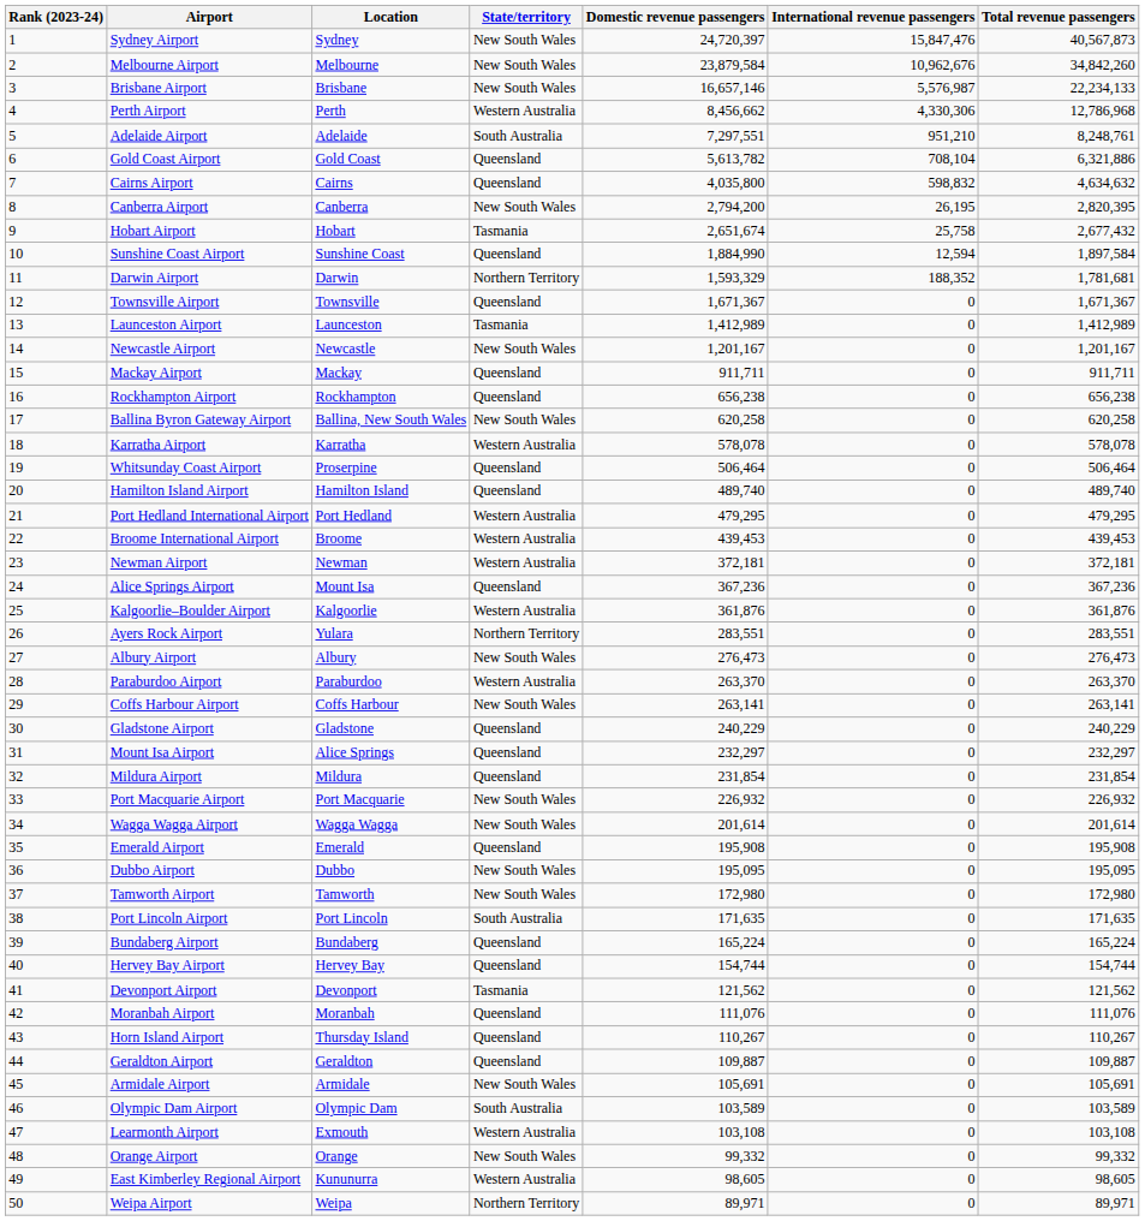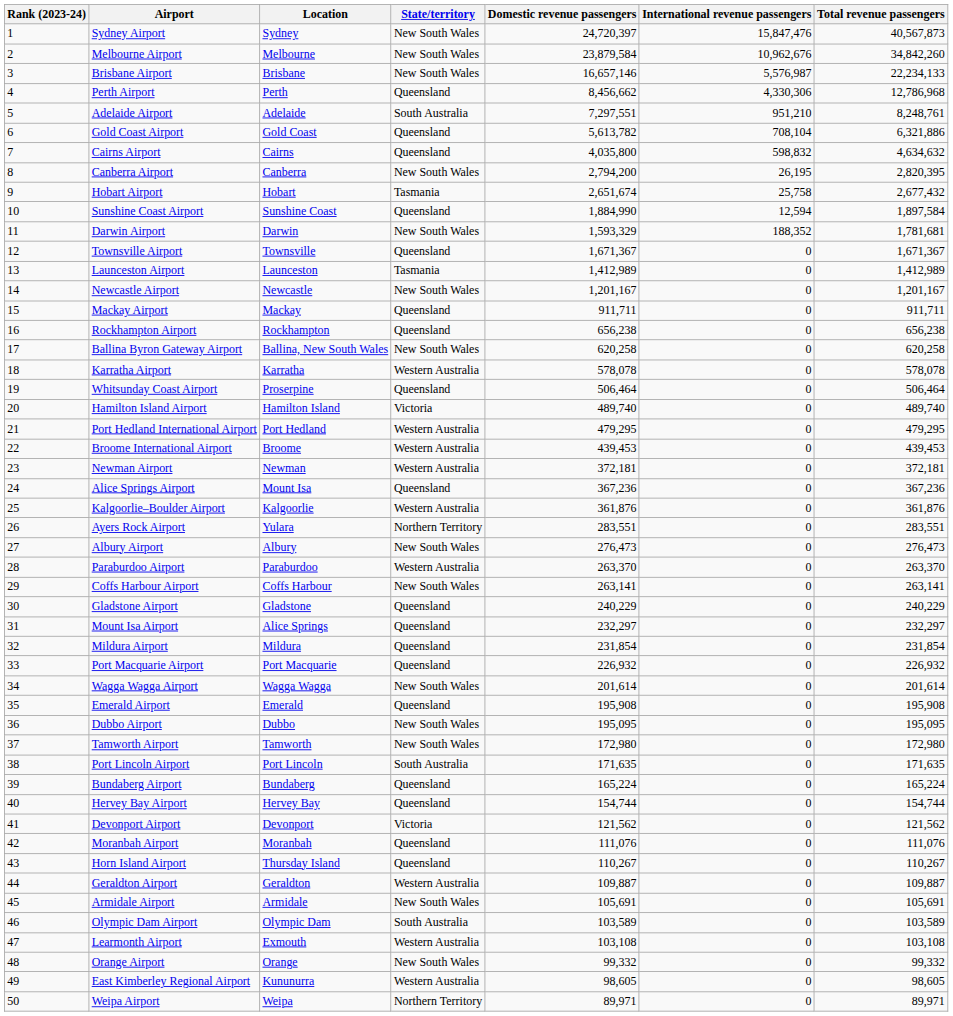 <table class="wikitable sortable" style="border-collapse:collapse; text-align:left; font-size:85%">
 <tr>
 <th>Rank (2023-24)</th>
 <th>Airport</th>
 <th>Location</th>
 <th><a href='#'>State/territory</a></th>
 <th>Domestic revenue passengers</th>
 <th>International revenue passengers</th>
 <th>Total revenue passengers</th>
 </tr>
 <tr>
 <td>1</td>
 <td><a href='#'>Sydney Airport</a></td>
 <td><a href='#'>Sydney</a></td>
 <td>New South Wales</td>
 <td align=right>24,720,397</td>
 <td align=right>15,847,476</td>
 <td align=right>40,567,873</td>
 </tr>
 <tr>
 <td>2</td>
 <td><a href='#'>Melbourne Airport</a></td>
 <td><a href='#'>Melbourne</a></td>
 <td>New South Wales</td>
 <td align=right>23,879,584</td>
 <td align=right>10,962,676</td>
 <td align=right>34,842,260</td>
 </tr>
 <tr>
 <td>3</td>
 <td><a href='#'>Brisbane Airport</a></td>
 <td><a href='#'>Brisbane</a></td>
 <td>New South Wales</td>
 <td align=right>16,657,146</td>
 <td align=right>5,576,987</td>
 <td align=right>22,234,133</td>
 </tr>
 <tr>
 <td>4</td>
 <td><a href='#'>Perth Airport</a></td>
 <td><a href='#'>Perth</a></td>
-<td>Western Australia</td>
+<td>Queensland</td>
 <td align=right>8,456,662</td>
 <td align=right>4,330,306</td>
 <td align=right>12,786,968</td>
 </tr>
 <tr>
 <td>5</td>
 <td><a href='#'>Adelaide Airport</a></td>
 <td><a href='#'>Adelaide</a></td>
 <td>South Australia</td>
 <td align=right>7,297,551</td>
 <td align=right>951,210</td>
 <td align=right>8,248,761</td>
 </tr>
 <tr>
 <td>6</td>
 <td><a href='#'>Gold Coast Airport</a></td>
 <td><a href='#'>Gold Coast</a></td>
 <td>Queensland</td>
 <td align=right>5,613,782</td>
 <td align=right>708,104</td>
 <td align=right>6,321,886</td>
 </tr>
 <tr>
 <td>7</td>
 <td><a href='#'>Cairns Airport</a></td>
 <td><a href='#'>Cairns</a></td>
 <td>Queensland</td>
 <td align=right>4,035,800</td>
 <td align=right>598,832</td>
 <td align=right>4,634,632</td>
 </tr>
 <tr>
 <td>8</td>
 <td><a href='#'>Canberra Airport</a></td>
 <td><a href='#'>Canberra</a></td>
 <td>New South Wales</td>
 <td align=right>2,794,200</td>
 <td align=right>26,195</td>
 <td align=right>2,820,395</td>
 </tr>
 <tr>
 <td>9</td>
 <td><a href='#'>Hobart Airport</a></td>
 <td><a href='#'>Hobart</a></td>
 <td>Tasmania</td>
 <td align=right>2,651,674</td>
 <td align=right>25,758</td>
 <td align=right>2,677,432</td>
 </tr>
 <tr>
 <td>10</td>
 <td><a href='#'>Sunshine Coast Airport</a></td>
 <td><a href='#'>Sunshine Coast</a></td>
 <td>Queensland</td>
 <td align=right>1,884,990</td>
 <td align=right>12,594</td>
 <td align=right>1,897,584</td>
 </tr>
 <tr>
 <td>11</td>
 <td><a href='#'>Darwin Airport</a></td>
 <td><a href='#'>Darwin</a></td>
-<td>Northern Territory</td>
+<td>New South Wales</td>
 <td align=right>1,593,329</td>
 <td align=right>188,352</td>
 <td align=right>1,781,681</td>
 </tr>
 <tr>
 <td>12</td>
 <td><a href='#'>Townsville Airport</a></td>
 <td><a href='#'>Townsville</a></td>
 <td>Queensland</td>
 <td align=right>1,671,367</td>
 <td align=right>0</td>
 <td align=right>1,671,367</td>
 </tr>
 <tr>
 <td>13</td>
 <td><a href='#'>Launceston Airport</a></td>
 <td><a href='#'>Launceston</a></td>
 <td>Tasmania</td>
 <td align=right>1,412,989</td>
 <td align=right>0</td>
 <td align=right>1,412,989</td>
 </tr>
 <tr>
 <td>14</td>
 <td><a href='#'>Newcastle Airport</a></td>
 <td><a href='#'>Newcastle</a></td>
 <td>New South Wales</td>
 <td align=right>1,201,167</td>
 <td align=right>0</td>
 <td align=right>1,201,167</td>
 </tr>
 <tr>
 <td>15</td>
 <td><a href='#'>Mackay Airport</a></td>
 <td><a href='#'>Mackay</a></td>
 <td>Queensland</td>
 <td align=right>911,711</td>
 <td align=right>0</td>
 <td align=right>911,711</td>
 </tr>
 <tr>
 <td>16</td>
 <td><a href='#'>Rockhampton Airport</a></td>
 <td><a href='#'>Rockhampton</a></td>
 <td>Queensland</td>
 <td align=right>656,238</td>
 <td align=right>0</td>
 <td align=right>656,238</td>
 </tr>
 <tr>
 <td>17</td>
 <td><a href='#'>Ballina Byron Gateway Airport</a></td>
 <td><a href='#'>Ballina, New South Wales</a></td>
 <td>New South Wales</td>
 <td align=right>620,258</td>
 <td align=right>0</td>
 <td align=right>620,258</td>
 </tr>
 <tr>
 <td>18</td>
 <td><a href='#'>Karratha Airport</a></td>
 <td><a href='#'>Karratha</a></td>
 <td>Western Australia</td>
 <td align=right>578,078</td>
 <td align=right>0</td>
 <td align=right>578,078</td>
 </tr>
 <tr>
 <td>19</td>
 <td><a href='#'>Whitsunday Coast Airport</a></td>
 <td><a href='#'>Proserpine</a></td>
 <td>Queensland</td>
 <td align=right>506,464</td>
 <td align=right>0</td>
 <td align=right>506,464</td>
 </tr>
 <tr>
 <td>20</td>
 <td><a href='#'>Hamilton Island Airport</a></td>
 <td><a href='#'>Hamilton Island</a></td>
-<td>Queensland</td>
+<td>Victoria</td>
 <td align=right>489,740</td>
 <td align=right>0</td>
 <td align=right>489,740</td>
 </tr>
 <tr>
 <td>21</td>
 <td><a href='#'>Port Hedland International Airport</a></td>
 <td><a href='#'>Port Hedland</a></td>
 <td>Western Australia</td>
 <td align=right>479,295</td>
 <td align=right>0</td>
 <td align=right>479,295</td>
 </tr>
 <tr>
 <td>22</td>
 <td><a href='#'>Broome International Airport</a></td>
 <td><a href='#'>Broome</a></td>
 <td>Western Australia</td>
 <td align=right>439,453</td>
 <td align=right>0</td>
 <td align=right>439,453</td>
 </tr>
 <tr>
 <td>23</td>
 <td><a href='#'>Newman Airport</a></td>
 <td><a href='#'>Newman</a></td>
 <td>Western Australia</td>
 <td align=right>372,181</td>
 <td align=right>0</td>
 <td align=right>372,181</td>
 </tr>
 <tr>
 <td>24</td>
 <td><a href='#'>Alice Springs Airport</a></td>
 <td><a href='#'>Mount Isa</a></td>
 <td>Queensland</td>
 <td align=right>367,236</td>
 <td align=right>0</td>
 <td align=right>367,236</td>
 </tr>
 <tr>
 <td>25</td>
 <td><a href='#'>Kalgoorlie–Boulder Airport</a></td>
 <td><a href='#'>Kalgoorlie</a></td>
 <td>Western Australia</td>
 <td align=right>361,876</td>
 <td align=right>0</td>
 <td align=right>361,876</td>
 </tr>
 <tr>
 <td>26</td>
 <td><a href='#'>Ayers Rock Airport</a></td>
 <td><a href='#'>Yulara</a></td>
 <td>Northern Territory</td>
 <td align=right>283,551</td>
 <td align=right>0</td>
 <td align=right>283,551</td>
 </tr>
 <tr>
 <td>27</td>
 <td><a href='#'>Albury Airport</a></td>
 <td><a href='#'>Albury</a></td>
 <td>New South Wales</td>
 <td align=right>276,473</td>
 <td align=right>0</td>
 <td align=right>276,473</td>
 </tr>
 <tr>
 <td>28</td>
 <td><a href='#'>Paraburdoo Airport</a></td>
 <td><a href='#'>Paraburdoo</a></td>
 <td>Western Australia</td>
 <td align=right>263,370</td>
 <td align=right>0</td>
 <td align=right>263,370</td>
 </tr>
 <tr>
 <td>29</td>
 <td><a href='#'>Coffs Harbour Airport</a></td>
 <td><a href='#'>Coffs Harbour</a></td>
 <td>New South Wales</td>
 <td align=right>263,141</td>
 <td align=right>0</td>
 <td align=right>263,141</td>
 </tr>
 <tr>
 <td>30</td>
 <td><a href='#'>Gladstone Airport</a></td>
 <td><a href='#'>Gladstone</a></td>
 <td>Queensland</td>
 <td align=right>240,229</td>
 <td align=right>0</td>
 <td align=right>240,229</td>
 </tr>
 <tr>
 <td>31</td>
 <td><a href='#'>Mount Isa Airport</a></td>
 <td><a href='#'>Alice Springs</a></td>
 <td>Queensland</td>
 <td align=right>232,297</td>
 <td align=right>0</td>
 <td align=right>232,297</td>
 </tr>
 <tr>
 <td>32</td>
 <td><a href='#'>Mildura Airport</a></td>
 <td><a href='#'>Mildura</a></td>
 <td>Queensland</td>
 <td align=right>231,854</td>
 <td align=right>0</td>
 <td align=right>231,854</td>
 </tr>
 <tr>
 <td>33</td>
 <td><a href='#'>Port Macquarie Airport</a></td>
 <td><a href='#'>Port Macquarie</a></td>
-<td>New South Wales</td>
+<td>Queensland</td>
 <td align=right>226,932</td>
 <td align=right>0</td>
 <td align=right>226,932</td>
 </tr>
 <tr>
 <td>34</td>
 <td><a href='#'>Wagga Wagga Airport</a></td>
 <td><a href='#'>Wagga Wagga</a></td>
 <td>New South Wales</td>
 <td align=right>201,614</td>
 <td align=right>0</td>
 <td align=right>201,614</td>
 </tr>
 <tr>
 <td>35</td>
 <td><a href='#'>Emerald Airport</a></td>
 <td><a href='#'>Emerald</a></td>
 <td>Queensland</td>
 <td align=right>195,908</td>
 <td align=right>0</td>
 <td align=right>195,908</td>
 </tr>
 <tr>
 <td>36</td>
 <td><a href='#'>Dubbo Airport</a></td>
 <td><a href='#'>Dubbo</a></td>
 <td>New South Wales</td>
 <td align=right>195,095</td>
 <td align=right>0</td>
 <td align=right>195,095</td>
 </tr>
 <tr>
 <td>37</td>
 <td><a href='#'>Tamworth Airport</a></td>
 <td><a href='#'>Tamworth</a></td>
 <td>New South Wales</td>
 <td align=right>172,980</td>
 <td align=right>0</td>
 <td align=right>172,980</td>
 </tr>
 <tr>
 <td>38</td>
 <td><a href='#'>Port Lincoln Airport</a></td>
 <td><a href='#'>Port Lincoln</a></td>
 <td>South Australia</td>
 <td align=right>171,635</td>
 <td align=right>0</td>
 <td align=right>171,635</td>
 </tr>
 <tr>
 <td>39</td>
 <td><a href='#'>Bundaberg Airport</a></td>
 <td><a href='#'>Bundaberg</a></td>
 <td>Queensland</td>
 <td align=right>165,224</td>
 <td align=right>0</td>
 <td align=right>165,224</td>
 </tr>
 <tr>
 <td>40</td>
 <td><a href='#'>Hervey Bay Airport</a></td>
 <td><a href='#'>Hervey Bay</a></td>
 <td>Queensland</td>
 <td align=right>154,744</td>
 <td align=right>0</td>
 <td align=right>154,744</td>
 </tr>
 <tr>
 <td>41</td>
 <td><a href='#'>Devonport Airport</a></td>
 <td><a href='#'>Devonport</a></td>
-<td>Tasmania</td>
+<td>Victoria</td>
 <td align=right>121,562</td>
 <td align=right>0</td>
 <td align=right>121,562</td>
 </tr>
 <tr>
 <td>42</td>
 <td><a href='#'>Moranbah Airport</a></td>
 <td><a href='#'>Moranbah</a></td>
 <td>Queensland</td>
 <td align=right>111,076</td>
 <td align=right>0</td>
 <td align=right>111,076</td>
 </tr>
 <tr>
 <td>43</td>
 <td><a href='#'>Horn Island Airport</a></td>
 <td><a href='#'>Thursday Island</a></td>
 <td>Queensland</td>
 <td align=right>110,267</td>
 <td align=right>0</td>
 <td align=right>110,267</td>
 </tr>
 <tr>
 <td>44</td>
 <td><a href='#'>Geraldton Airport</a></td>
 <td><a href='#'>Geraldton</a></td>
-<td>Queensland</td>
+<td>Western Australia</td>
 <td align=right>109,887</td>
 <td align=right>0</td>
 <td align=right>109,887</td>
 </tr>
 <tr>
 <td>45</td>
 <td><a href='#'>Armidale Airport</a></td>
 <td><a href='#'>Armidale</a></td>
 <td>New South Wales</td>
 <td align=right>105,691</td>
 <td align=right>0</td>
 <td align=right>105,691</td>
 </tr>
 <tr>
 <td>46</td>
 <td><a href='#'>Olympic Dam Airport</a></td>
 <td><a href='#'>Olympic Dam</a></td>
 <td>South Australia</td>
 <td align=right>103,589</td>
 <td align=right>0</td>
 <td align=right>103,589</td>
 </tr>
 <tr>
 <td>47</td>
 <td><a href='#'>Learmonth Airport</a></td>
 <td><a href='#'>Exmouth</a></td>
 <td>Western Australia</td>
 <td align=right>103,108</td>
 <td align=right>0</td>
 <td align=right>103,108</td>
 </tr>
 <tr>
 <td>48</td>
 <td><a href='#'>Orange Airport</a></td>
 <td><a href='#'>Orange</a></td>
 <td>New South Wales</td>
 <td align=right>99,332</td>
 <td align=right>0</td>
 <td align=right>99,332</td>
 </tr>
 <tr>
 <td>49</td>
 <td><a href='#'>East Kimberley Regional Airport</a></td>
 <td><a href='#'>Kununurra</a></td>
 <td>Western Australia</td>
 <td align=right>98,605</td>
 <td align=right>0</td>
 <td align=right>98,605</td>
 </tr>
 <tr>
 <td>50</td>
 <td><a href='#'>Weipa Airport</a></td>
 <td><a href='#'>Weipa</a></td>
 <td>Northern Territory</td>
 <td align=right>89,971</td>
 <td align=right>0</td>
 <td align=right>89,971</td>
 </tr>
 </table>
